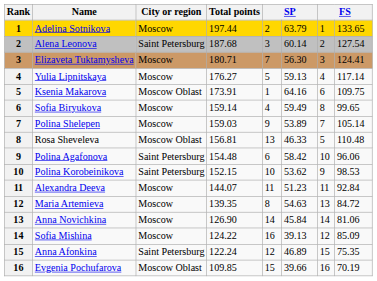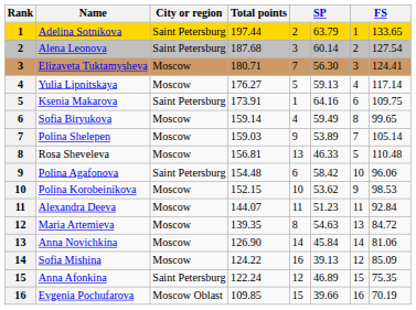 <table class="wikitable">
 <tr>
 <th>Rank</th>
 <th>Name</th>
 <th>City or region</th>
 <th>Total points</th>
 <th colspan="2" width="80px"><a href='#'>SP</a></th>
 <th colspan="2" width="80px"><a href='#'>FS</a></th>
 </tr>
 <tr bgcolor="gold">
 <td align="center"><strong>1</strong></td>
 <td><a href='#'>Adelina Sotnikova</a></td>
-<td>Moscow</td>
+<td>Saint Petersburg</td>
 <td>197.44</td>
 <td>2</td>
 <td>63.79</td>
 <td>1</td>
 <td>133.65</td>
 </tr>
 <tr bgcolor="silver">
 <td align="center"><strong>2</strong></td>
 <td><a href='#'>Alena Leonova</a></td>
 <td>Saint Petersburg</td>
 <td>187.68</td>
 <td>3</td>
 <td>60.14</td>
 <td>2</td>
 <td>127.54</td>
 </tr>
 <tr bgcolor="cc9966">
 <td align="center"><strong>3</strong></td>
 <td><a href='#'>Elizaveta Tuktamysheva</a></td>
 <td>Moscow</td>
 <td>180.71</td>
 <td>7</td>
 <td>56.30</td>
 <td>3</td>
 <td>124.41</td>
 </tr>
 <tr>
 <th>4</th>
 <td><a href='#'>Yulia Lipnitskaya</a></td>
 <td>Moscow</td>
 <td>176.27</td>
 <td>5</td>
 <td>59.13</td>
 <td>4</td>
 <td>117.14</td>
 </tr>
 <tr>
 <th>5</th>
 <td><a href='#'>Ksenia Makarova</a></td>
-<td>Moscow Oblast</td>
+<td>Saint Petersburg</td>
 <td>173.91</td>
 <td>1</td>
 <td>64.16</td>
 <td>6</td>
 <td>109.75</td>
 </tr>
 <tr>
 <th>6</th>
 <td><a href='#'>Sofia Biryukova</a></td>
 <td>Moscow</td>
 <td>159.14</td>
 <td>4</td>
 <td>59.49</td>
 <td>8</td>
 <td>99.65</td>
 </tr>
 <tr>
 <th>7</th>
 <td><a href='#'>Polina Shelepen</a></td>
 <td>Moscow</td>
 <td>159.03</td>
 <td>9</td>
 <td>53.89</td>
 <td>7</td>
 <td>105.14</td>
 </tr>
 <tr>
 <th>8</th>
 <td>Rosa Sheveleva</td>
-<td>Moscow Oblast</td>
+<td>Moscow</td>
 <td>156.81</td>
 <td>13</td>
 <td>46.33</td>
 <td>5</td>
 <td>110.48</td>
 </tr>
 <tr>
 <th>9</th>
 <td><a href='#'>Polina Agafonova</a></td>
 <td>Saint Petersburg</td>
 <td>154.48</td>
 <td>6</td>
 <td>58.42</td>
 <td>10</td>
 <td>96.06</td>
 </tr>
 <tr>
 <th>10</th>
 <td><a href='#'>Polina Korobeinikova</a></td>
-<td>Saint Petersburg</td>
+<td>Moscow</td>
 <td>152.15</td>
 <td>10</td>
 <td>53.62</td>
 <td>9</td>
 <td>98.53</td>
 </tr>
 <tr>
 <th>11</th>
 <td><a href='#'>Alexandra Deeva</a></td>
 <td>Moscow</td>
 <td>144.07</td>
 <td>11</td>
 <td>51.23</td>
 <td>11</td>
 <td>92.84</td>
 </tr>
 <tr>
 <th>12</th>
 <td><a href='#'>Maria Artemieva</a></td>
 <td>Moscow</td>
 <td>139.35</td>
 <td>8</td>
 <td>54.63</td>
 <td>13</td>
 <td>84.72</td>
 </tr>
 <tr>
 <th>13</th>
 <td><a href='#'>Anna Novichkina</a></td>
 <td>Moscow</td>
 <td>126.90</td>
 <td>14</td>
 <td>45.84</td>
 <td>14</td>
 <td>81.06</td>
 </tr>
 <tr>
 <th>14</th>
 <td><a href='#'>Sofia Mishina</a></td>
 <td>Moscow</td>
 <td>124.22</td>
 <td>16</td>
 <td>39.13</td>
 <td>12</td>
 <td>85.09</td>
 </tr>
 <tr>
 <th>15</th>
 <td><a href='#'>Anna Afonkina</a></td>
 <td>Saint Petersburg</td>
 <td>122.24</td>
 <td>12</td>
 <td>46.89</td>
 <td>15</td>
 <td>75.35</td>
 </tr>
 <tr>
 <th>16</th>
 <td><a href='#'>Evgenia Pochufarova</a></td>
 <td>Moscow Oblast</td>
 <td>109.85</td>
 <td>15</td>
 <td>39.66</td>
 <td>16</td>
 <td>70.19</td>
 </tr>
 </table>
